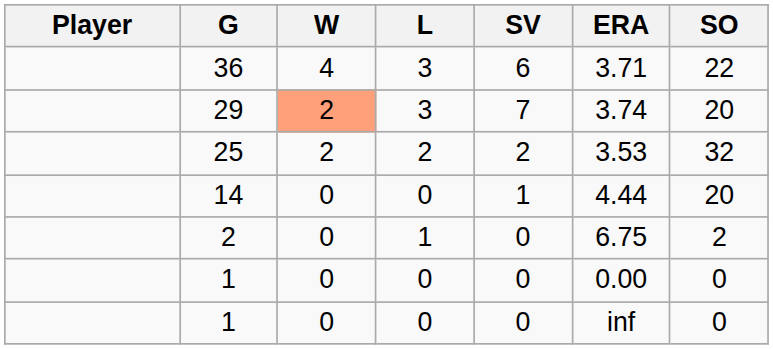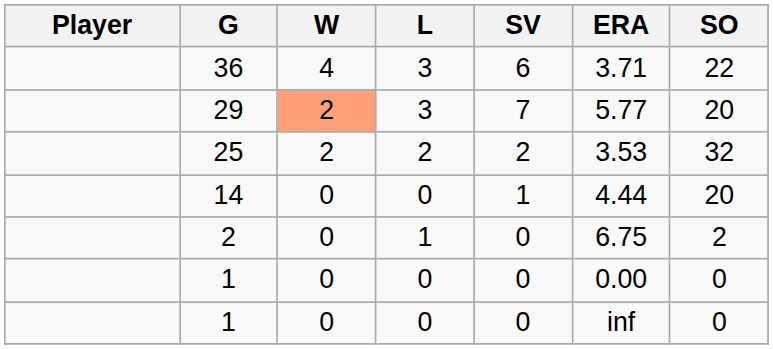 <table class="wikitable sortable">
 <tr>
 <th bgcolor="#DDDDFF" width="16%">Player</th>
 <th bgcolor="#DDDDFF" width="9%">G</th>
 <th bgcolor="#DDDDFF" width="9%">W</th>
 <th bgcolor="#DDDDFF" width="9%">L</th>
 <th bgcolor="#DDDDFF" width="9%">SV</th>
 <th bgcolor="#DDDDFF" width="9%">ERA</th>
 <th bgcolor="#DDDDFF" width="9%">SO</th>
 </tr>
 <tr align="center">
 <td></td>
 <td>36</td>
 <td>4</td>
 <td>3</td>
 <td>6</td>
 <td>3.71</td>
 <td>22</td>
 </tr>
 <tr align="center">
 <td></td>
 <td>29</td>
 <td style="background: lightsalmon;">2</td>
 <td>3</td>
 <td>7</td>
-<td>3.74</td>
+<td>5.77</td>
 <td>20</td>
 </tr>
 <tr align="center">
 <td></td>
 <td>25</td>
 <td>2</td>
 <td>2</td>
 <td>2</td>
 <td>3.53</td>
 <td>32</td>
 </tr>
 <tr align="center">
 <td></td>
 <td>14</td>
 <td>0</td>
 <td>0</td>
 <td>1</td>
 <td>4.44</td>
 <td>20</td>
 </tr>
 <tr align="center">
 <td></td>
 <td>2</td>
 <td>0</td>
 <td>1</td>
 <td>0</td>
 <td>6.75</td>
 <td>2</td>
 </tr>
 <tr align="center">
 <td></td>
 <td>1</td>
 <td>0</td>
 <td>0</td>
 <td>0</td>
 <td>0.00</td>
 <td>0</td>
 </tr>
 <tr align="center">
 <td></td>
 <td>1</td>
 <td>0</td>
 <td>0</td>
 <td>0</td>
 <td>inf</td>
 <td>0</td>
 </tr>
 </table>
